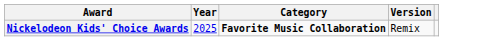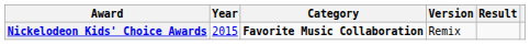 <table class="wikitable sortable plainrowheaders">
 <tr>
 <th scope="col">Award</th>
 <th>Year</th>
 <th scope="col">Category</th>
 <th scope="col">Version</th>
+<th scope="col">Result</th>
 <th></th>
 </tr>
 <tr>
 <th scope="row"><a href='#'>Nickelodeon Kids' Choice Awards</a></th>
-<td><a href='#'>2025</a></td>
+<td><a href='#'>2015</a></td>
 <td><strong>Favorite Music Collaboration</strong></td>
 <td>Remix</td>
+<td></td>
 <td align="center"></td>
 </tr>
 </table>
